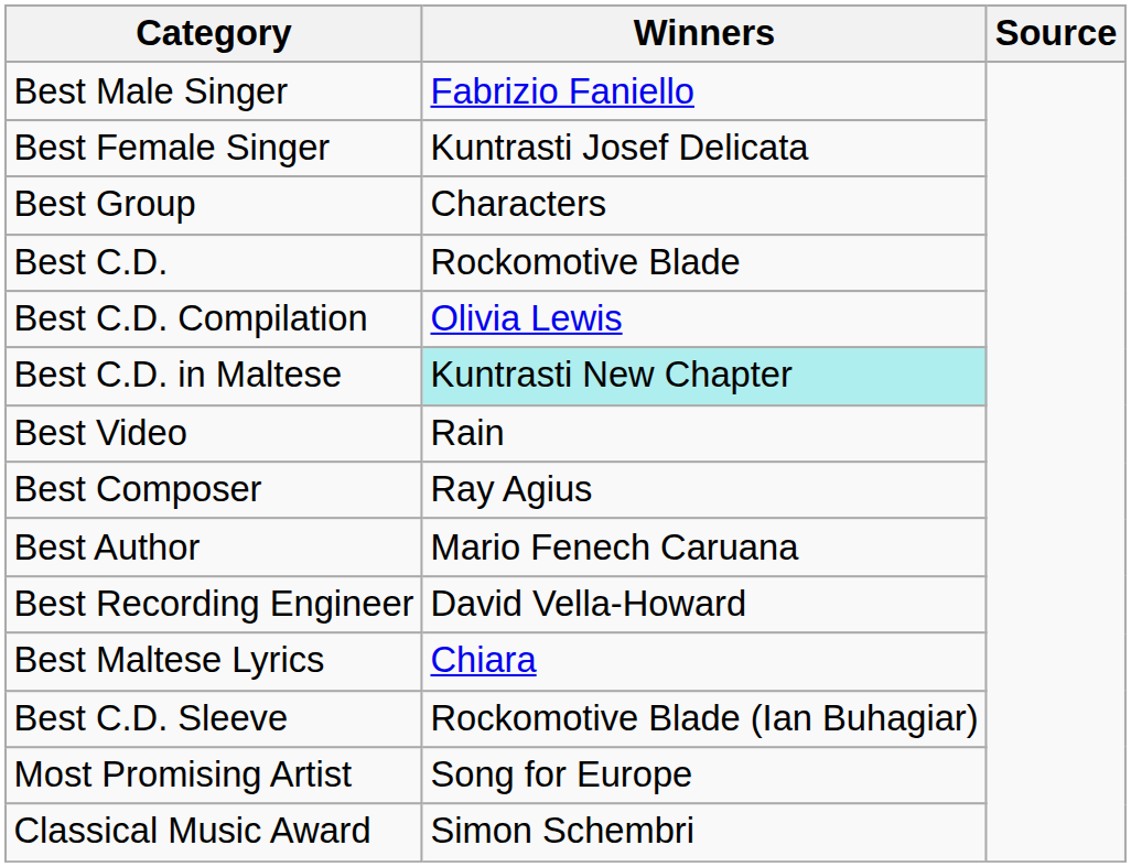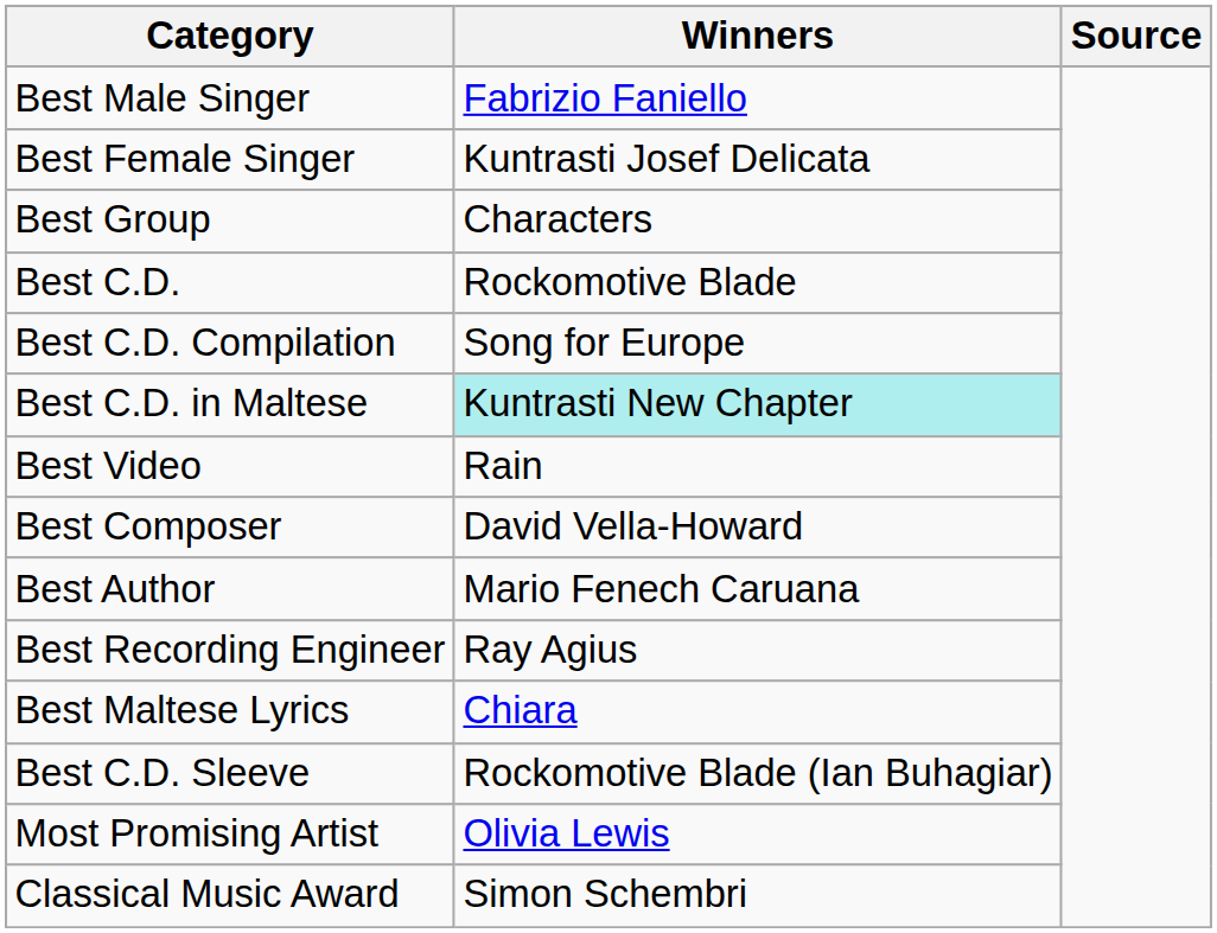 <table class="wikitable">
 <tr>
 <th>Category</th>
 <th>Winners</th>
 <th>Source</th>
 </tr>
 <tr>
 <td>Best Male Singer</td>
 <td><a href='#'>Fabrizio Faniello</a></td>
 <td rowspan="14"></td>
 </tr>
 <tr>
 <td>Best Female Singer</td>
 <td>Kuntrasti  Josef Delicata</td>
 </tr>
 <tr>
 <td>Best Group</td>
 <td>Characters</td>
 </tr>
 <tr>
 <td>Best C.D.</td>
 <td>Rockomotive  Blade</td>
 </tr>
 <tr>
 <td>Best C.D. Compilation</td>
-<td><a href='#'>Olivia Lewis</a></td>
+<td>Song for Europe</td>
 </tr>
 <tr>
 <td>Best C.D. in Maltese</td>
 <td style="background: paleturquoise;">Kuntrasti  New Chapter</td>
 </tr>
 <tr>
 <td>Best Video</td>
 <td>Rain</td>
 </tr>
 <tr>
 <td>Best Composer</td>
-<td>Ray Agius</td>
+<td>David Vella-Howard</td>
 </tr>
 <tr>
 <td>Best Author</td>
 <td>Mario Fenech Caruana</td>
 </tr>
 <tr>
 <td>Best Recording Engineer</td>
-<td>David Vella-Howard</td>
+<td>Ray Agius</td>
 </tr>
 <tr>
 <td>Best Maltese Lyrics</td>
 <td><a href='#'>Chiara</a></td>
 </tr>
 <tr>
 <td>Best C.D. Sleeve</td>
 <td>Rockomotive  Blade (Ian Buhagiar)</td>
 </tr>
 <tr>
 <td>Most Promising Artist</td>
-<td>Song for Europe</td>
+<td><a href='#'>Olivia Lewis</a></td>
 </tr>
 <tr>
 <td>Classical Music Award</td>
 <td>Simon Schembri</td>
 </tr>
 </table>
